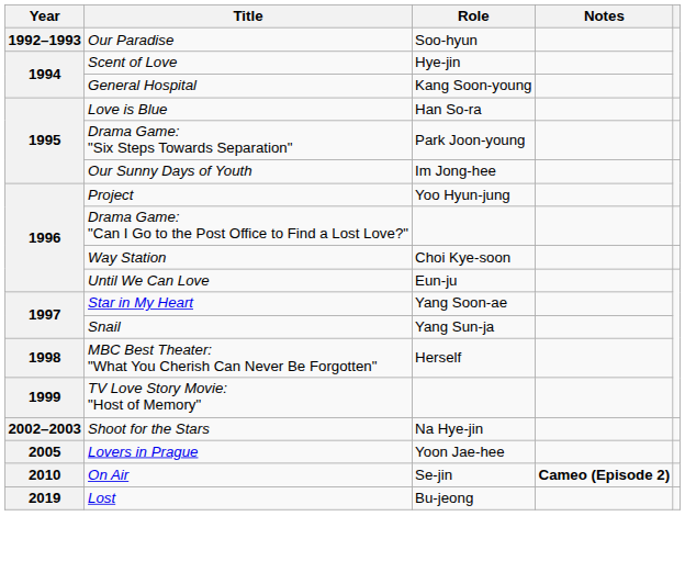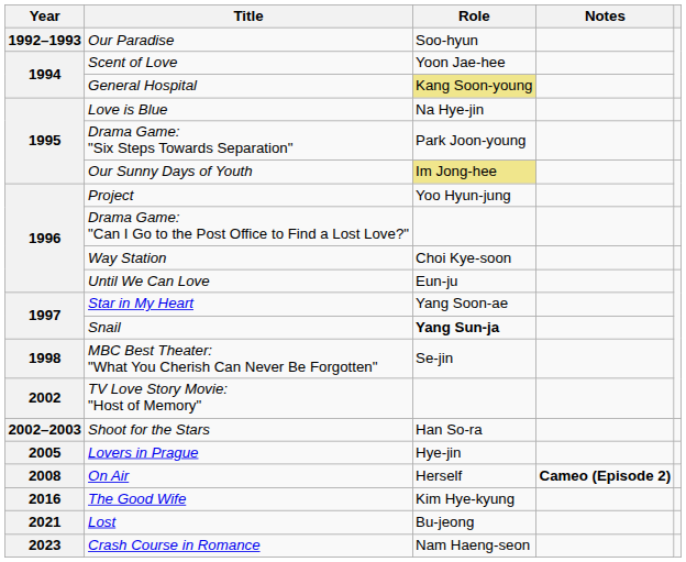 <table class="wikitable plainrowheaders sortable">
 <tr>
 <th scope="col">Year</th>
 <th scope="col">Title</th>
 <th scope="col">Role</th>
 <th scope="col">Notes</th>
 <th scope="col" class="unsortable"></th>
 </tr>
 <tr>
 <th scope="row">1992–1993</th>
 <td><em>Our Paradise</em></td>
 <td>Soo-hyun</td>
 <td></td>
 <td rowspan="3" style="text-align:center"></td>
 </tr>
 <tr>
 <th scope="row" rowspan="2">1994</th>
 <td><em>Scent of Love</em></td>
-<td>Hye-jin</td>
+<td>Yoon Jae-hee</td>
 <td style="text-align:center"></td>
 </tr>
 <tr>
 <td><em>General Hospital</em></td>
-<td>Kang Soon-young</td>
+<td style="background: khaki;">Kang Soon-young</td>
 <td style="text-align:center"></td>
 </tr>
 <tr>
 <th scope="row" rowspan="3">1995</th>
 <td><em>Love is Blue</em></td>
-<td>Han So-ra</td>
+<td>Na Hye-jin</td>
 <td></td>
 <td style="text-align:center"></td>
 </tr>
 <tr>
 <td><em>Drama Game:</em><br>"Six Steps Towards Separation"</td>
 <td>Park Joon-young</td>
 <td></td>
 <td style="text-align:center"></td>
 </tr>
 <tr>
 <td><em>Our Sunny Days of Youth</em></td>
-<td>Im Jong-hee</td>
+<td style="background: khaki;">Im Jong-hee</td>
 <td></td>
 <td rowspan="2" style="text-align:center"></td>
 </tr>
 <tr>
 <th scope="row" rowspan="4">1996</th>
 <td><em>Project</em></td>
 <td>Yoo Hyun-jung</td>
 <td style="text-align:center"></td>
 </tr>
 <tr>
 <td><em>Drama Game:</em><br>"Can I Go to the Post Office to Find a Lost Love?"</td>
 <td></td>
 <td></td>
 <td style="text-align:center"></td>
 </tr>
 <tr>
 <td><em>Way Station</em></td>
 <td>Choi Kye-soon</td>
 <td></td>
 <td style="text-align:center"></td>
 </tr>
 <tr>
 <td><em>Until We Can Love</em></td>
 <td>Eun-ju</td>
 <td></td>
 <td rowspan="5" style="text-align:center"></td>
 </tr>
 <tr>
 <th scope="row" rowspan="2">1997</th>
 <td><em><a href='#'>Star in My Heart</a></em></td>
 <td>Yang Soon-ae</td>
 <td style="text-align:center"></td>
 </tr>
 <tr>
 <td><em>Snail</em></td>
-<td>Yang Sun-ja</td>
+<td><strong>Yang Sun-ja</strong></td>
 <td style="text-align:center"></td>
 </tr>
 <tr>
 <th scope="row">1998</th>
 <td><em>MBC Best Theater:</em><br>"What You Cherish Can Never Be Forgotten"</td>
-<td>Herself</td>
+<td>Se-jin</td>
 <td style="text-align:center"></td>
 </tr>
 <tr>
-<th scope="row">1999</th>
+<th scope="row">2002</th>
 <td><em>TV Love Story Movie:</em><br>"Host of Memory"</td>
 <td></td>
 <td style="text-align:center"></td>
 </tr>
 <tr>
 <th scope="row">2002–2003</th>
 <td><em>Shoot for the Stars</em></td>
-<td>Na Hye-jin</td>
+<td>Han So-ra</td>
 <td></td>
 <td style="text-align:center"></td>
 </tr>
 <tr>
 <th scope="row">2005</th>
 <td><em><a href='#'>Lovers in Prague</a></em></td>
-<td>Yoon Jae-hee</td>
+<td>Hye-jin</td>
 <td></td>
 <td style="text-align:center"></td>
 </tr>
 <tr>
-<th scope="row">2010</th>
+<th scope="row">2008</th>
 <td><em><a href='#'>On Air</a></em></td>
-<td>Se-jin</td>
+<td>Herself</td>
 <td><strong>Cameo (Episode 2)</strong></td>
 <td style="text-align:center"></td>
 </tr>
 <tr>
-<th scope="row">2019</th>
+<th scope="row">2016</th>
+<td><em><a href='#'>The Good Wife</a></em></td>
+<td>Kim Hye-kyung</td>
+<td></td>
+<td style="text-align:center"></td>
+</tr>
+<tr>
+<th scope="row">2021</th>
 <td><em><a href='#'>Lost</a></em></td>
 <td>Bu-jeong</td>
 <td></td>
 <td></td>
 </tr>
+<tr>
+<th scope="row">2023</th>
+<td><em><a href='#'>Crash Course in Romance</a></em></td>
+<td>Nam Haeng-seon</td>
+<td></td>
+<td style="text-align:center"></td>
+</tr>
 </table>
